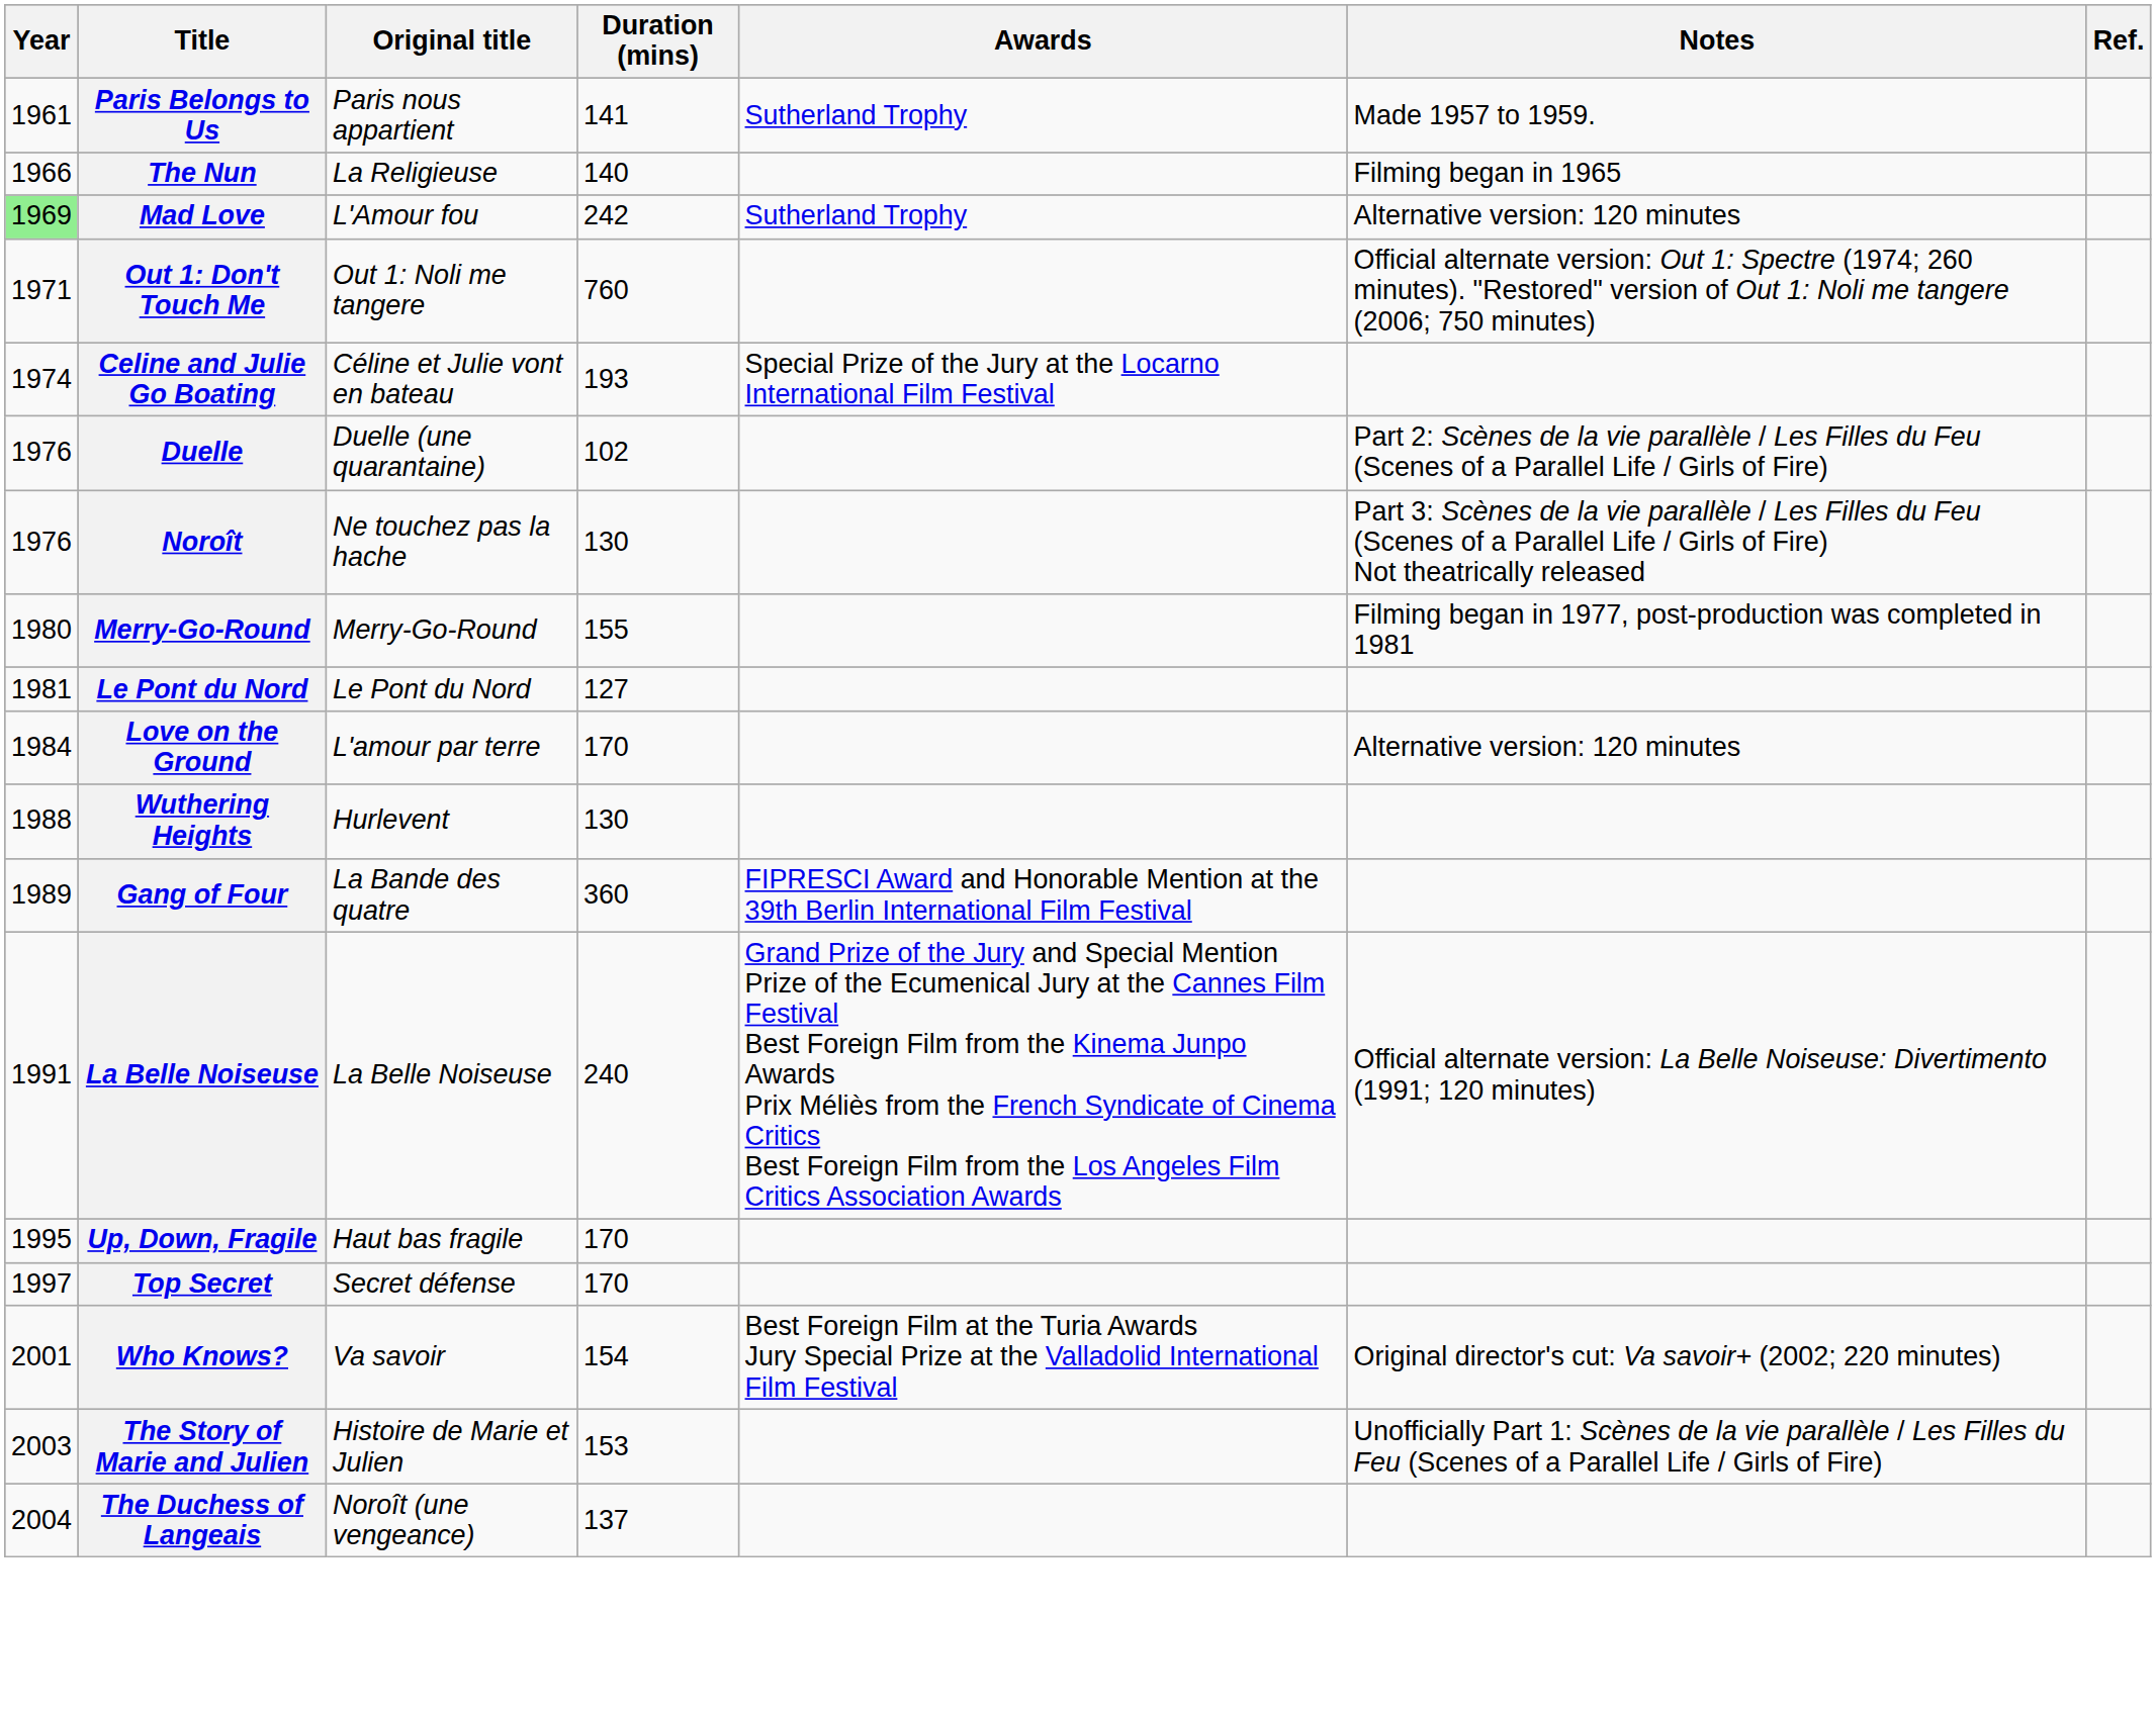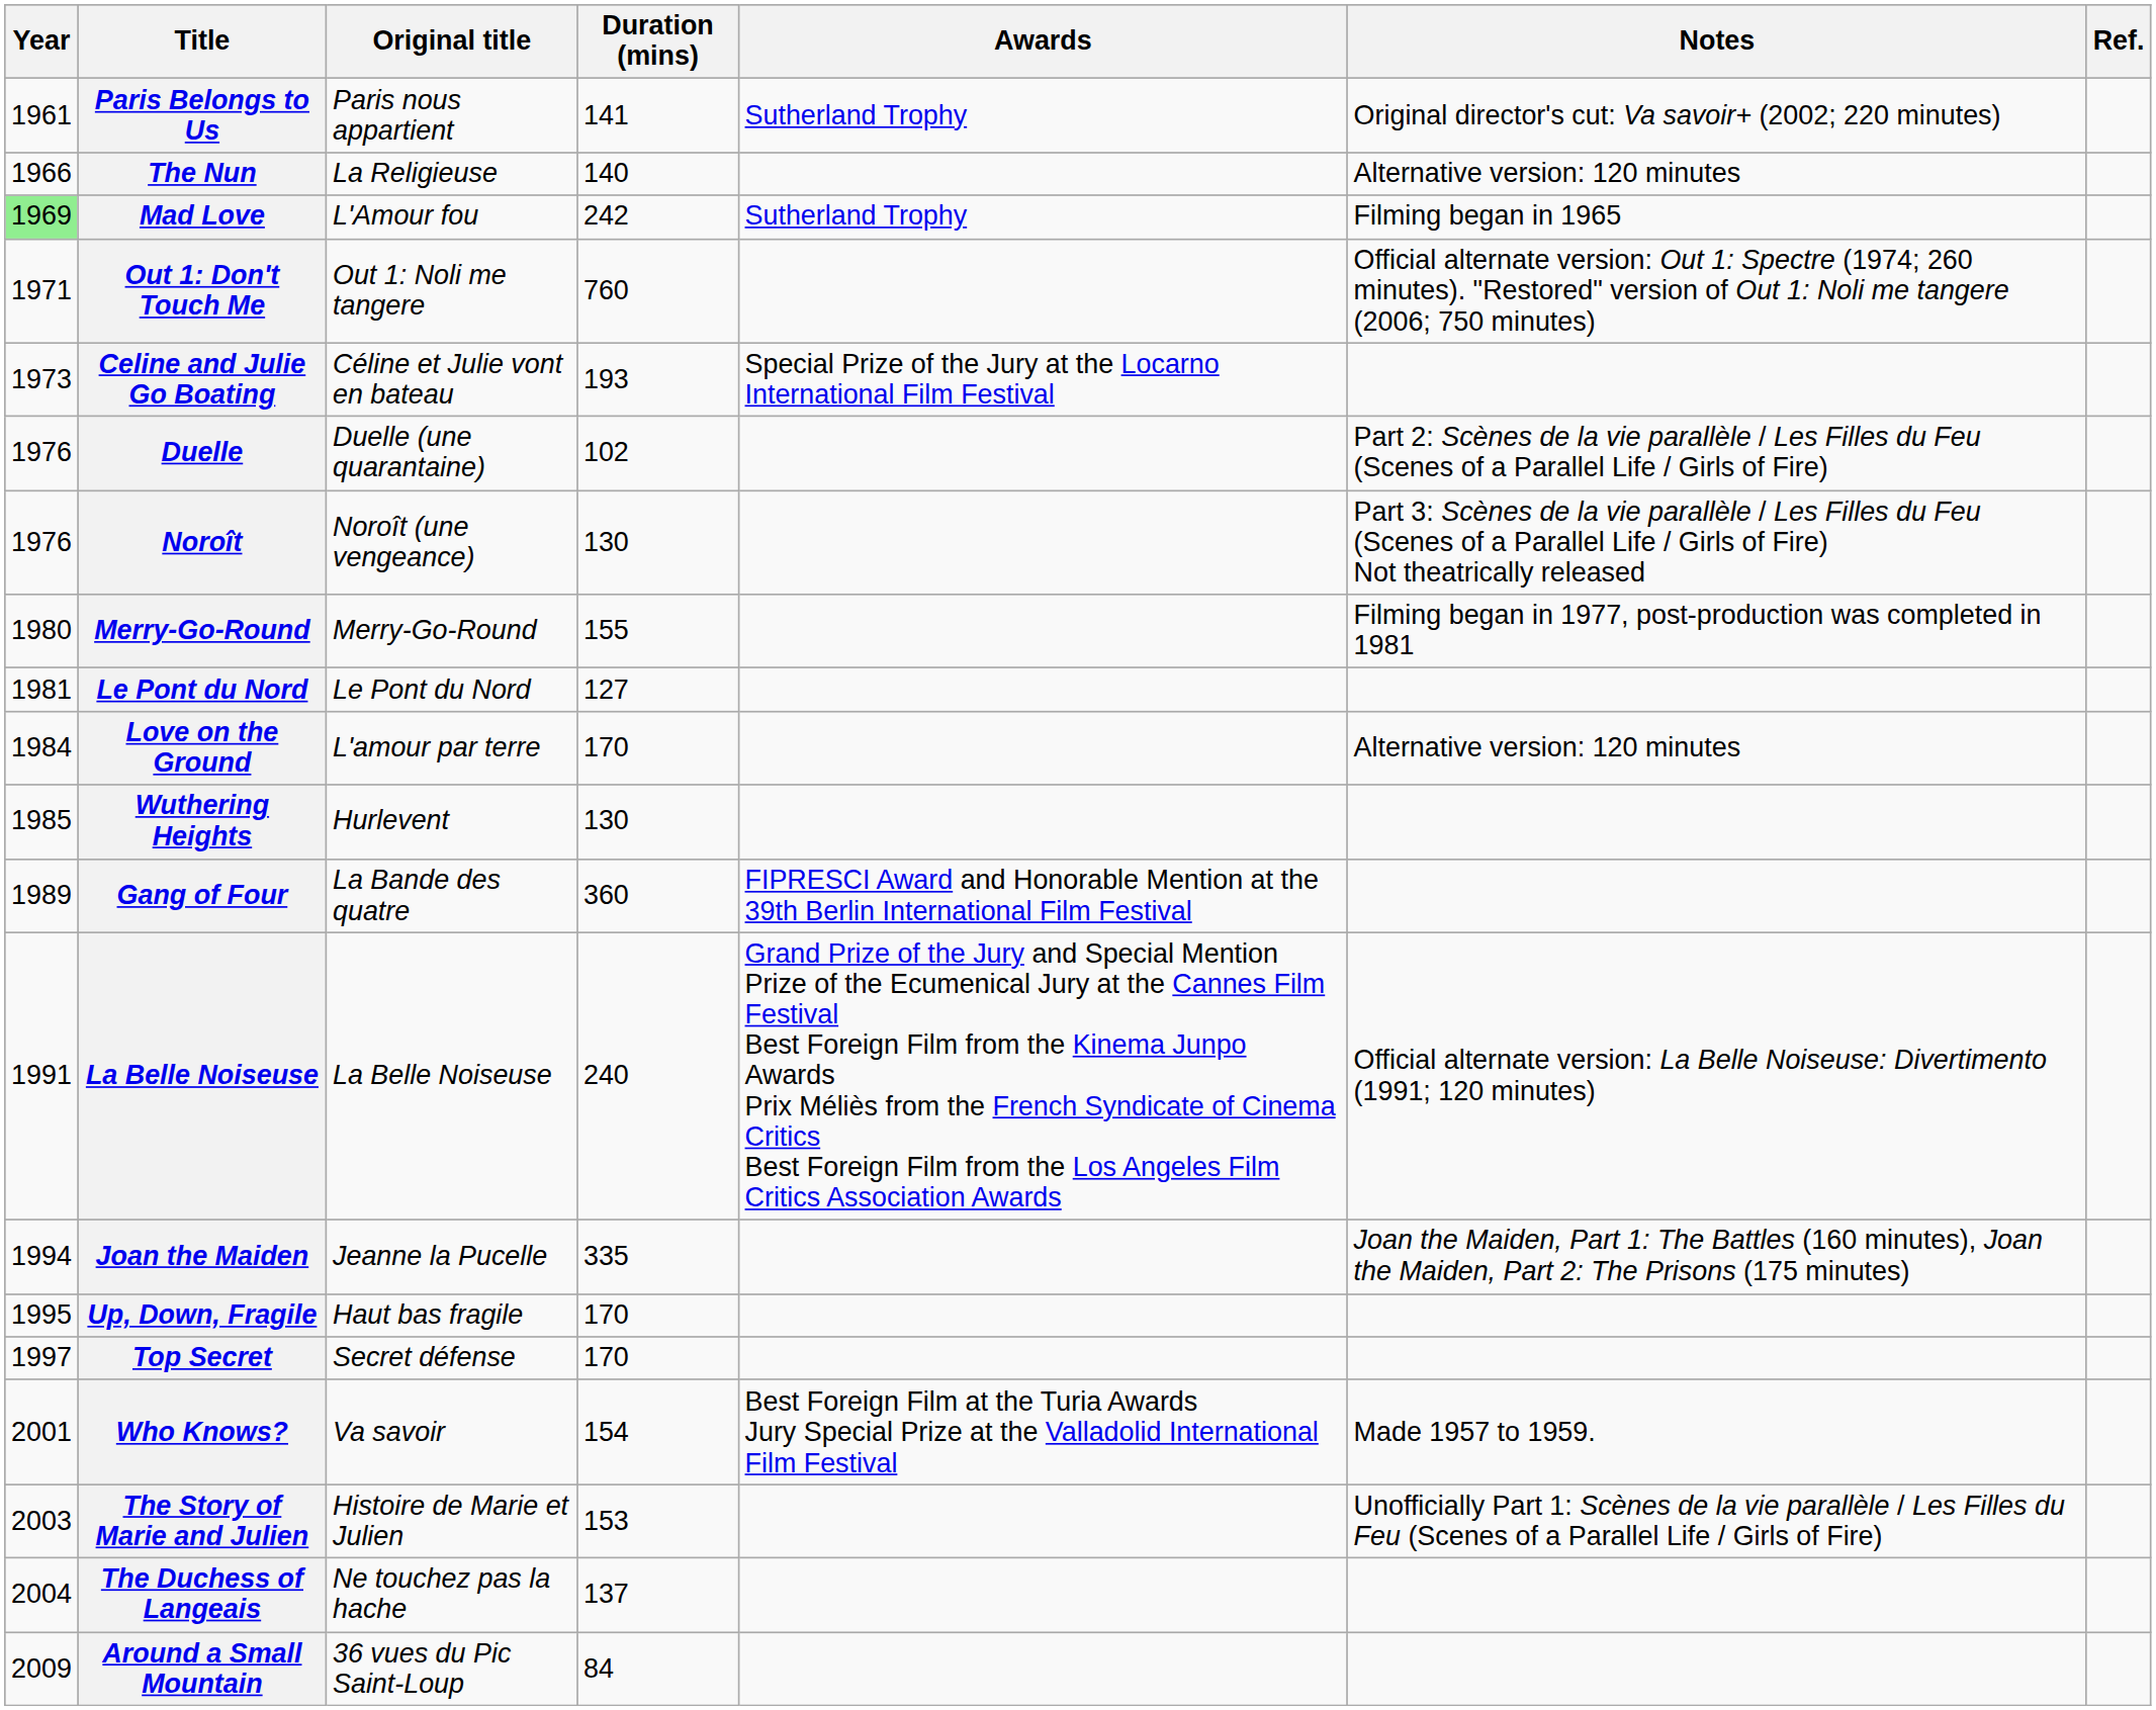 <table class="wikitable plainrowheaders sortable" style="width:100%;">
 <tr>
 <th scope="col">Year</th>
 <th scope="col">Title</th>
 <th scope="col">Original title</th>
 <th scope="col">Duration (mins)</th>
 <th scope="col">Awards</th>
 <th scope="col" class="unsortable">Notes</th>
 <th scope="col" class="unsortable">Ref.</th>
 </tr>
 <tr>
 <td align="center">1961</td>
 <th scope="row"><em><a href='#'>Paris Belongs to Us</a></em></th>
 <td><em>Paris nous appartient</em></td>
 <td>141</td>
 <td><a href='#'>Sutherland Trophy</a></td>
-<td>Made 1957 to 1959.</td>
+<td>Original director's cut: <em>Va savoir+</em> (2002; 220 minutes)</td>
 <td></td>
 </tr>
 <tr>
 <td align="center">1966</td>
 <th scope="row"><em><a href='#'>The Nun</a></em></th>
 <td><em>La Religieuse</em></td>
 <td>140</td>
 <td></td>
-<td>Filming began in 1965</td>
+<td>Alternative version: 120 minutes</td>
 <td></td>
 </tr>
 <tr>
 <td align="center" style="background: lightgreen;">1969</td>
 <th scope="row"><em><a href='#'>Mad Love</a></em></th>
 <td><em>L'Amour fou</em></td>
 <td>242</td>
 <td><a href='#'>Sutherland Trophy</a></td>
-<td>Alternative version: 120 minutes</td>
+<td>Filming began in 1965</td>
 <td></td>
 </tr>
 <tr>
 <td align="center">1971</td>
 <th scope="row"><em><a href='#'>Out 1: Don't Touch Me</a></em></th>
 <td><em>Out 1: Noli me tangere</em></td>
 <td>760</td>
 <td></td>
 <td>Official alternate version: <em>Out 1: Spectre</em> (1974; 260 minutes). "Restored" version of <em>Out 1: Noli me tangere</em> (2006; 750 minutes)</td>
 <td></td>
 </tr>
 <tr>
-<td align="center">1974</td>
+<td align="center">1973</td>
 <th scope="row"><em><a href='#'>Celine and Julie Go Boating</a></em></th>
 <td><em>Céline et Julie vont en bateau</em></td>
 <td>193</td>
 <td>Special Prize of the Jury at the <a href='#'>Locarno International Film Festival</a></td>
 <td></td>
 <td></td>
 </tr>
 <tr>
 <td align="center">1976</td>
 <th scope="row"><em><a href='#'>Duelle</a></em></th>
 <td><em>Duelle (une quarantaine)</em></td>
 <td>102</td>
 <td></td>
 <td>Part 2: <em>Scènes de la vie parallèle</em> / <em>Les Filles du Feu</em> (Scenes of a Parallel Life / Girls of Fire)</td>
 <td></td>
 </tr>
 <tr>
 <td align="center">1976</td>
 <th scope="row"><em><a href='#'>Noroît</a></em></th>
-<td><em>Ne touchez pas la hache</em></td>
+<td><em>Noroît (une vengeance)</em></td>
 <td>130</td>
 <td></td>
 <td>Part 3: <em>Scènes de la vie parallèle</em> / <em>Les Filles du Feu</em> (Scenes of a Parallel Life / Girls of Fire)<br>Not theatrically released</td>
 <td></td>
 </tr>
 <tr>
 <td align="center">1980</td>
 <th scope="row"><em><a href='#'>Merry-Go-Round</a></em></th>
 <td><em>Merry-Go-Round</em></td>
 <td>155</td>
 <td></td>
 <td>Filming began in 1977, post-production was completed in 1981</td>
 <td></td>
 </tr>
 <tr>
 <td align="center">1981</td>
 <th scope="row"><em><a href='#'>Le Pont du Nord</a></em></th>
 <td><em>Le Pont du Nord</em></td>
 <td>127</td>
 <td></td>
 <td></td>
 <td></td>
 </tr>
 <tr>
 <td align="center">1984</td>
 <th scope="row"><em><a href='#'>Love on the Ground</a></em></th>
 <td><em>L'amour par terre</em></td>
 <td>170</td>
 <td></td>
 <td>Alternative version: 120 minutes</td>
 <td></td>
 </tr>
 <tr>
-<td align="center">1988</td>
+<td align="center">1985</td>
 <th scope="row"><em><a href='#'>Wuthering Heights</a></em></th>
 <td><em>Hurlevent</em></td>
 <td>130</td>
 <td></td>
 <td></td>
 <td></td>
 </tr>
 <tr>
 <td align="center">1989</td>
 <th scope="row"><em><a href='#'>Gang of Four</a></em></th>
 <td><em>La Bande des quatre</em></td>
 <td>360</td>
 <td><a href='#'>FIPRESCI Award</a> and Honorable Mention at the <a href='#'>39th Berlin International Film Festival</a></td>
 <td></td>
 <td></td>
 </tr>
 <tr>
 <td align="center">1991</td>
 <th scope="row"><em><a href='#'>La Belle Noiseuse</a></em></th>
 <td><em>La Belle Noiseuse</em></td>
 <td>240</td>
 <td><a href='#'>Grand Prize of the Jury</a> and Special Mention Prize of the Ecumenical Jury at the <a href='#'>Cannes Film Festival</a><br>Best Foreign Film from the <a href='#'>Kinema Junpo</a> Awards<br>Prix Méliès from the <a href='#'>French Syndicate of Cinema Critics</a><br>Best Foreign Film from the <a href='#'>Los Angeles Film Critics Association Awards</a></td>
 <td>Official alternate version: <em>La Belle Noiseuse: Divertimento</em> (1991; 120 minutes)</td>
 <td></td>
 </tr>
 <tr>
+<td align="center">1994</td>
+<th scope="row"><em><a href='#'>Joan the Maiden</a></em></th>
+<td><em>Jeanne la Pucelle</em></td>
+<td>335</td>
+<td></td>
+<td><em>Joan the Maiden, Part 1: The Battles</em> (160 minutes), <em>Joan the Maiden, Part 2: The Prisons</em> (175 minutes)</td>
+<td></td>
+</tr>
+<tr>
 <td align="center">1995</td>
 <th scope="row"><em><a href='#'>Up, Down, Fragile</a></em></th>
 <td><em>Haut bas fragile</em></td>
 <td>170</td>
 <td></td>
 <td></td>
 <td></td>
 </tr>
 <tr>
 <td align="center">1997</td>
 <th scope="row"><em><a href='#'>Top Secret</a></em></th>
 <td><em>Secret défense</em></td>
 <td>170</td>
 <td></td>
 <td></td>
 <td></td>
 </tr>
 <tr>
 <td align="center">2001</td>
 <th scope="row"><em><a href='#'>Who Knows?</a></em></th>
 <td><em>Va savoir</em></td>
 <td>154</td>
 <td>Best Foreign Film at the Turia Awards<br>Jury Special Prize at the <a href='#'>Valladolid International Film Festival</a></td>
-<td>Original director's cut: <em>Va savoir+</em> (2002; 220 minutes)</td>
+<td>Made 1957 to 1959.</td>
 <td></td>
 </tr>
 <tr>
 <td align="center">2003</td>
 <th scope="row"><em><a href='#'>The Story of Marie and Julien</a></em></th>
 <td><em>Histoire de Marie et Julien</em></td>
 <td>153</td>
 <td></td>
 <td>Unofficially Part 1: <em>Scènes de la vie parallèle</em> / <em>Les Filles du Feu</em> (Scenes of a Parallel Life / Girls of Fire)</td>
 <td></td>
 </tr>
 <tr>
 <td align="center">2004</td>
 <th scope="row"><em><a href='#'>The Duchess of Langeais</a></em></th>
-<td><em>Noroît (une vengeance)</em></td>
+<td><em>Ne touchez pas la hache</em></td>
 <td>137</td>
 <td></td>
 <td></td>
 <td></td>
 </tr>
+<tr>
+<td align="center">2009</td>
+<th scope="row"><em><a href='#'>Around a Small Mountain</a></em></th>
+<td><em>36 vues du Pic Saint-Loup</em></td>
+<td>84</td>
+<td></td>
+<td></td>
+<td></td>
+</tr>
 </table>
